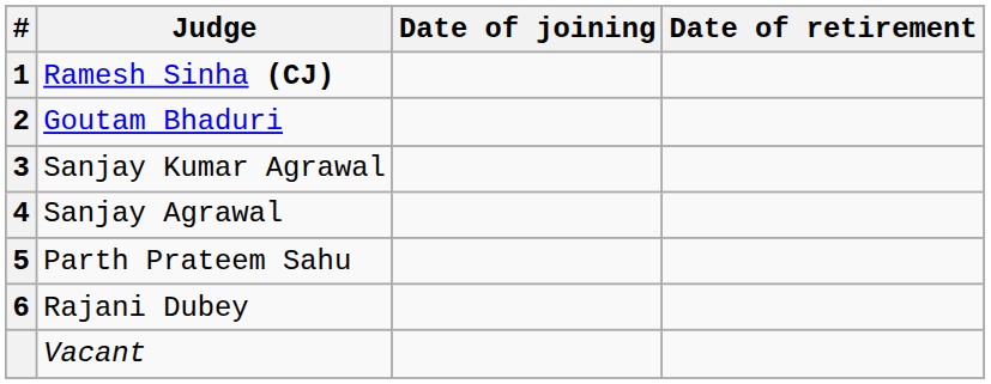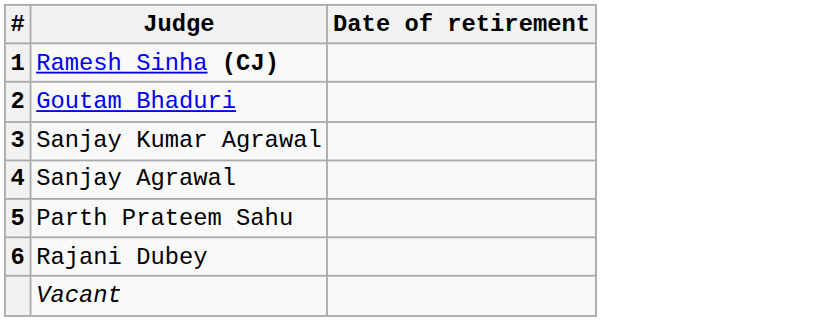 <table class="wikitable sortable">
 <tr>
 <th>#</th>
 <th>Judge</th>
-<th>Date of joining</th>
 <th>Date of retirement</th>
 </tr>
 <tr>
 <th>1</th>
 <td><a href='#'>Ramesh Sinha</a> <strong>(CJ)</strong></td>
 <td></td>
-<td></td>
 </tr>
 <tr>
 <th>2</th>
 <td><a href='#'>Goutam Bhaduri</a></td>
-<td></td>
 <td></td>
 </tr>
 <tr>
 <th>3</th>
 <td>Sanjay Kumar Agrawal</td>
 <td></td>
-<td></td>
 </tr>
 <tr>
 <th>4</th>
 <td>Sanjay Agrawal</td>
-<td></td>
 <td></td>
 </tr>
 <tr>
 <th>5</th>
 <td>Parth Prateem Sahu</td>
 <td></td>
-<td></td>
 </tr>
 <tr>
 <th>6</th>
 <td>Rajani Dubey</td>
-<td></td>
 <td></td>
 </tr>
 <tr>
 <th></th>
 <td><em>Vacant</em></td>
 <td></td>
-<td></td>
 </tr>
 </table>
